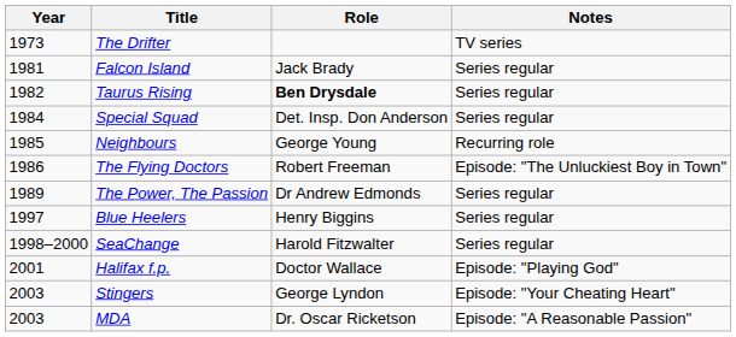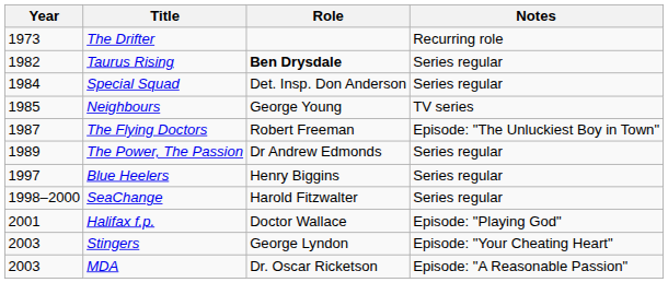 <table class="wikitable">
 <tr>
 <th>Year</th>
 <th>Title</th>
 <th>Role</th>
 <th>Notes</th>
 </tr>
 <tr>
 <td>1973</td>
 <td><em><a href='#'>The Drifter</a></em></td>
 <td></td>
-<td>TV series</td>
-</tr>
-<tr>
-<td>1981</td>
-<td><em><a href='#'>Falcon Island</a></em></td>
-<td>Jack Brady</td>
-<td>Series regular</td>
+<td>Recurring role</td>
 </tr>
 <tr>
 <td>1982</td>
 <td><em><a href='#'>Taurus Rising</a></em></td>
 <td><strong>Ben Drysdale</strong></td>
 <td>Series regular</td>
 </tr>
 <tr>
 <td>1984</td>
 <td><em><a href='#'>Special Squad</a></em></td>
 <td>Det. Insp. Don Anderson</td>
 <td>Series regular</td>
 </tr>
 <tr>
 <td>1985</td>
 <td><em><a href='#'>Neighbours</a></em></td>
 <td>George Young</td>
-<td>Recurring role</td>
+<td>TV series</td>
 </tr>
 <tr>
-<td>1986</td>
+<td>1987</td>
 <td><em><a href='#'>The Flying Doctors</a></em></td>
 <td>Robert Freeman</td>
 <td>Episode: "The Unluckiest Boy in Town"</td>
 </tr>
 <tr>
 <td>1989</td>
 <td><em><a href='#'>The Power, The Passion</a></em></td>
 <td>Dr Andrew Edmonds</td>
 <td>Series regular</td>
 </tr>
 <tr>
 <td>1997</td>
 <td><em><a href='#'>Blue Heelers</a></em></td>
 <td>Henry Biggins</td>
 <td>Series regular</td>
 </tr>
 <tr>
 <td>1998–2000</td>
 <td><em><a href='#'>SeaChange</a></em></td>
 <td>Harold Fitzwalter</td>
 <td>Series regular</td>
 </tr>
 <tr>
 <td>2001</td>
 <td><em><a href='#'>Halifax f.p.</a></em></td>
 <td>Doctor Wallace</td>
 <td>Episode: "Playing God"</td>
 </tr>
 <tr>
 <td>2003</td>
 <td><em><a href='#'>Stingers</a></em></td>
 <td>George Lyndon</td>
 <td>Episode: "Your Cheating Heart"</td>
 </tr>
 <tr>
 <td>2003</td>
 <td><em><a href='#'>MDA</a></em></td>
 <td>Dr. Oscar Ricketson</td>
 <td>Episode: "A Reasonable Passion"</td>
 </tr>
 </table>
